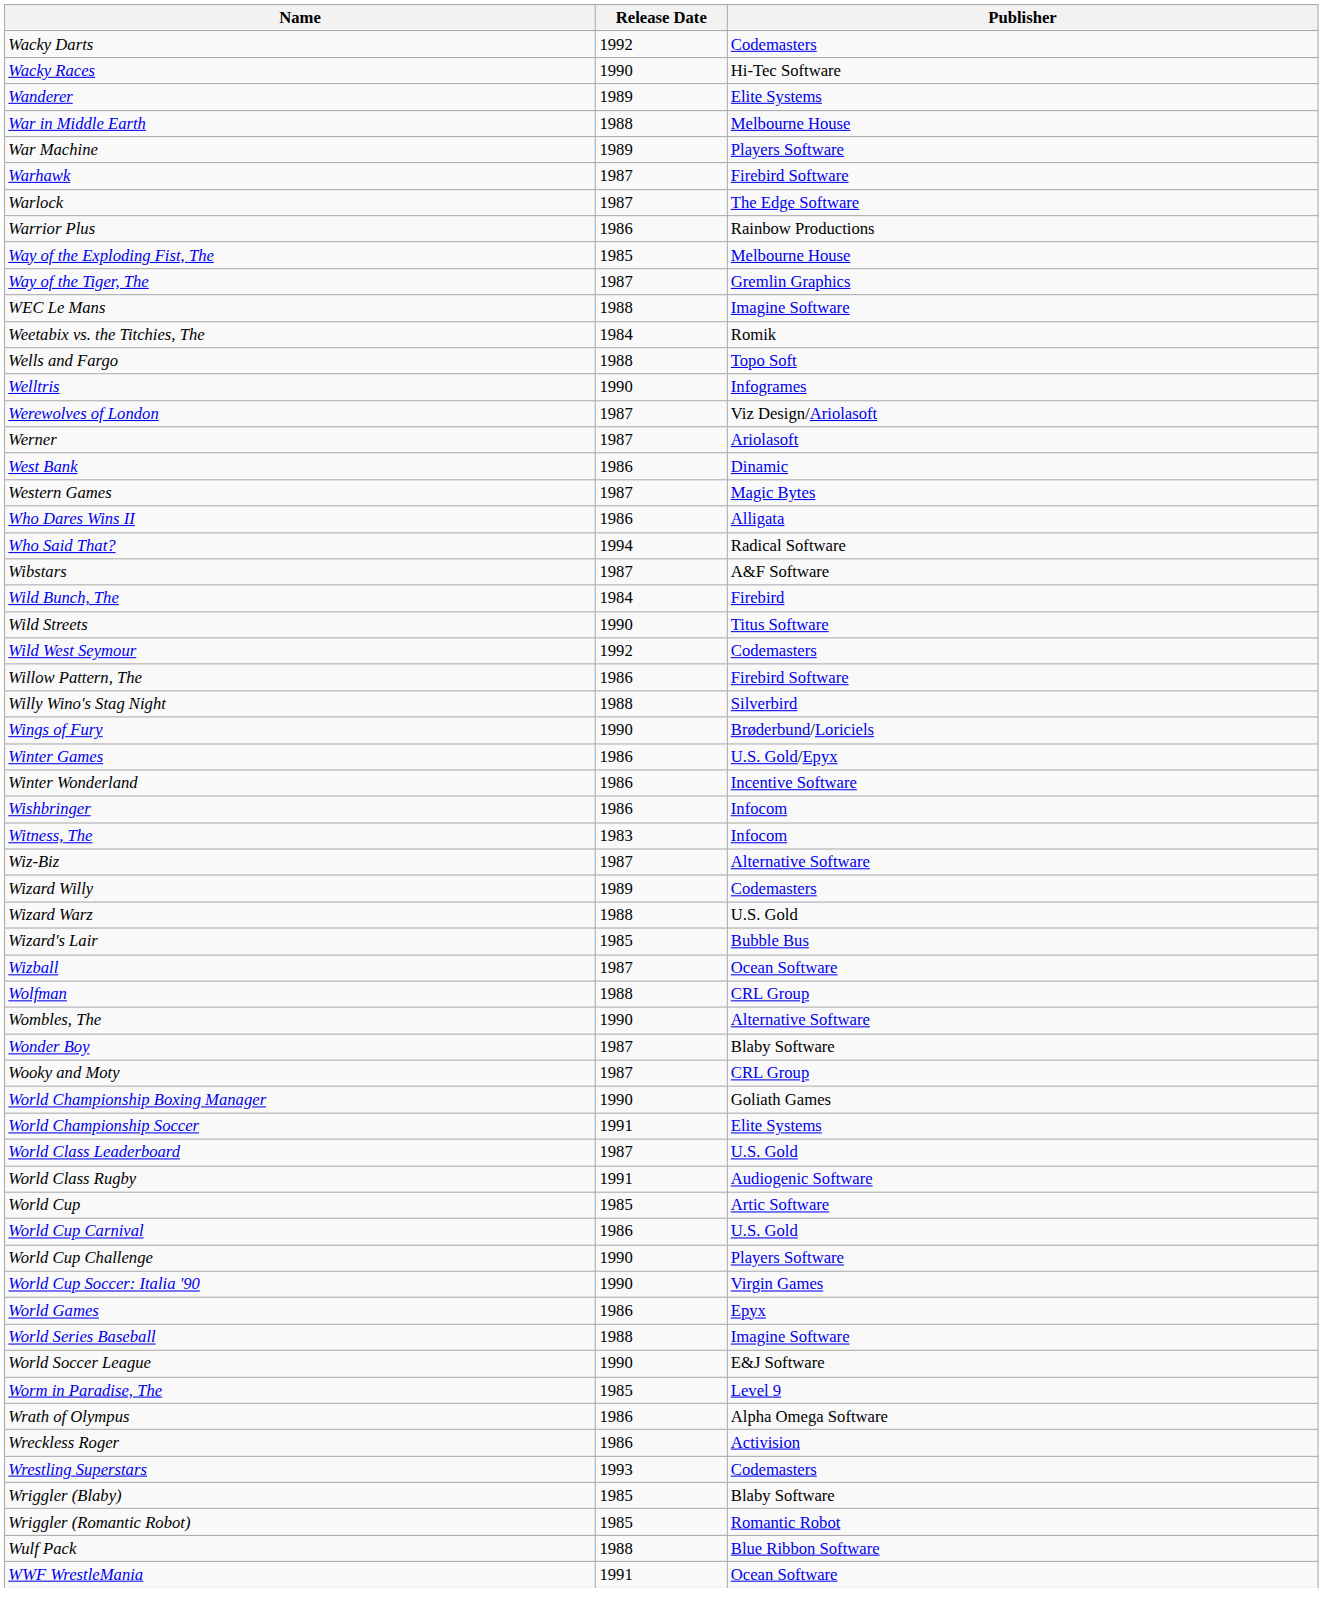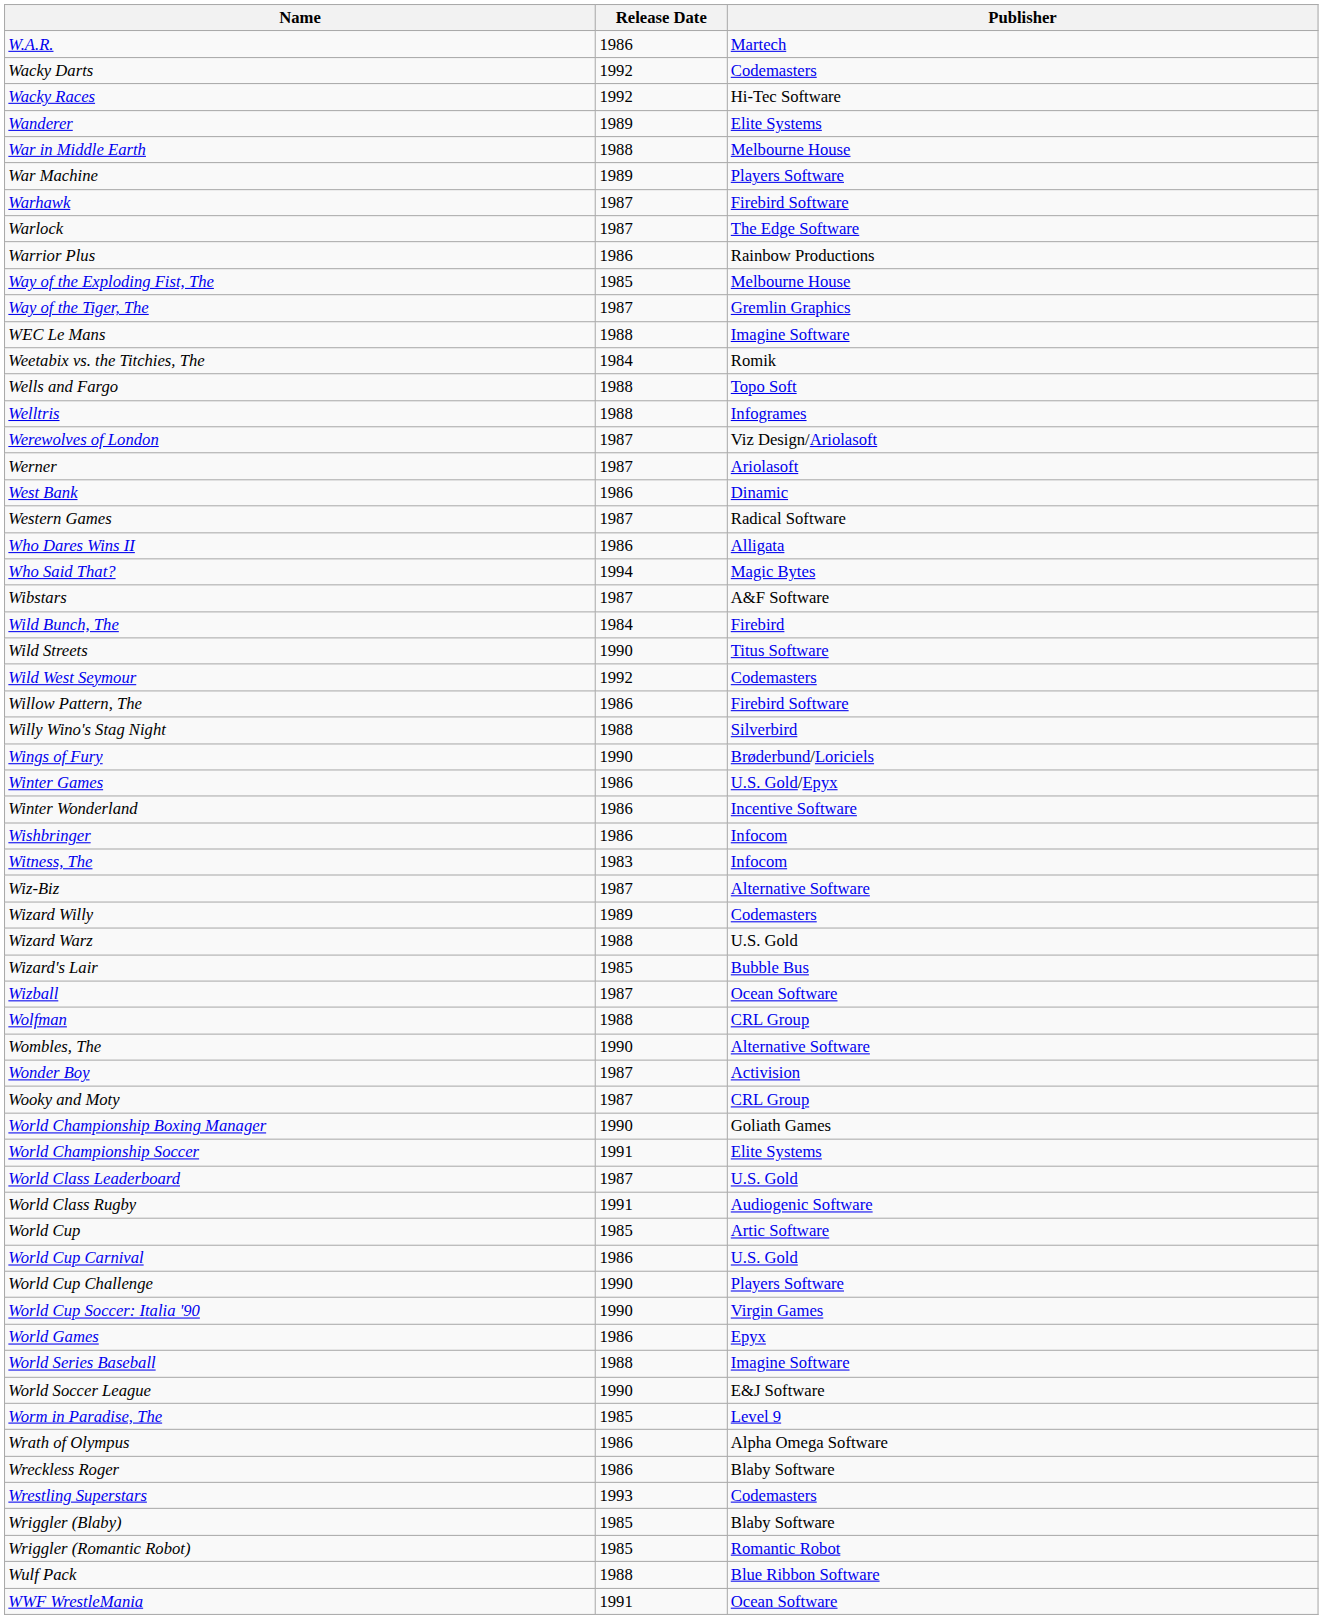 <table class="wikitable sortable" style="width:100%;">
 <tr>
 <th style="width:45%;">Name</th>
 <th style="width:10%;">Release Date</th>
 <th style="width:45%;">Publisher</th>
+</tr>
+<tr>
+<td><em><a href='#'>W.A.R.</a></em></td>
+<td>1986</td>
+<td><a href='#'>Martech</a></td>
 </tr>
 <tr>
 <td><em>Wacky Darts</em></td>
 <td>1992</td>
 <td><a href='#'>Codemasters</a></td>
 </tr>
 <tr>
 <td><em><a href='#'>Wacky Races</a></em></td>
-<td>1990</td>
+<td>1992</td>
 <td>Hi-Tec Software</td>
 </tr>
 <tr>
 <td><em><a href='#'>Wanderer</a></em></td>
 <td>1989</td>
 <td><a href='#'>Elite Systems</a></td>
 </tr>
 <tr>
 <td><em><a href='#'>War in Middle Earth</a></em></td>
 <td>1988</td>
 <td><a href='#'>Melbourne House</a></td>
 </tr>
 <tr>
 <td><em>War Machine</em></td>
 <td>1989</td>
 <td><a href='#'>Players Software</a></td>
 </tr>
 <tr>
 <td><em><a href='#'>Warhawk</a></em></td>
 <td>1987</td>
 <td><a href='#'>Firebird Software</a></td>
 </tr>
 <tr>
 <td><em>Warlock</em></td>
 <td>1987</td>
 <td><a href='#'>The Edge Software</a></td>
 </tr>
 <tr>
 <td><em>Warrior Plus</em></td>
 <td>1986</td>
 <td>Rainbow Productions</td>
 </tr>
 <tr>
 <td><em><a href='#'>Way of the Exploding Fist, The</a></em></td>
 <td>1985</td>
 <td><a href='#'>Melbourne House</a></td>
 </tr>
 <tr>
 <td><em><a href='#'>Way of the Tiger, The</a></em></td>
 <td>1987</td>
 <td><a href='#'>Gremlin Graphics</a></td>
 </tr>
 <tr>
 <td><em>WEC Le Mans</em></td>
 <td>1988</td>
 <td><a href='#'>Imagine Software</a></td>
 </tr>
 <tr>
 <td><em>Weetabix vs. the Titchies, The</em></td>
 <td>1984</td>
 <td>Romik</td>
 </tr>
 <tr>
 <td><em>Wells and Fargo</em></td>
 <td>1988</td>
 <td><a href='#'>Topo Soft</a></td>
 </tr>
 <tr>
 <td><em><a href='#'>Welltris</a></em></td>
-<td>1990</td>
+<td>1988</td>
 <td><a href='#'>Infogrames</a></td>
 </tr>
 <tr>
 <td><em><a href='#'>Werewolves of London</a></em></td>
 <td>1987</td>
 <td>Viz Design/<a href='#'>Ariolasoft</a></td>
 </tr>
 <tr>
 <td><em>Werner</em></td>
 <td>1987</td>
 <td><a href='#'>Ariolasoft</a></td>
 </tr>
 <tr>
 <td><em><a href='#'>West Bank</a></em></td>
 <td>1986</td>
 <td><a href='#'>Dinamic</a></td>
 </tr>
 <tr>
 <td><em>Western Games</em></td>
 <td>1987</td>
-<td><a href='#'>Magic Bytes</a></td>
+<td>Radical Software</td>
 </tr>
 <tr>
 <td><em><a href='#'>Who Dares Wins II</a></em></td>
 <td>1986</td>
 <td><a href='#'>Alligata</a></td>
 </tr>
 <tr>
 <td><em><a href='#'>Who Said That?</a></em></td>
 <td>1994</td>
-<td>Radical Software</td>
+<td><a href='#'>Magic Bytes</a></td>
 </tr>
 <tr>
 <td><em>Wibstars</em></td>
 <td>1987</td>
 <td>A&F Software</td>
 </tr>
 <tr>
 <td><em><a href='#'>Wild Bunch, The</a></em></td>
 <td>1984</td>
 <td><a href='#'>Firebird</a></td>
 </tr>
 <tr>
 <td><em>Wild Streets</em></td>
 <td>1990</td>
 <td><a href='#'>Titus Software</a></td>
 </tr>
 <tr>
 <td><em><a href='#'>Wild West Seymour</a></em></td>
 <td>1992</td>
 <td><a href='#'>Codemasters</a></td>
 </tr>
 <tr>
 <td><em>Willow Pattern, The</em></td>
 <td>1986</td>
 <td><a href='#'>Firebird Software</a></td>
 </tr>
 <tr>
 <td><em>Willy Wino's Stag Night</em></td>
 <td>1988</td>
 <td><a href='#'>Silverbird</a></td>
 </tr>
 <tr>
 <td><em><a href='#'>Wings of Fury</a></em></td>
 <td>1990</td>
 <td><a href='#'>Brøderbund</a>/<a href='#'>Loriciels</a></td>
 </tr>
 <tr>
 <td><em><a href='#'>Winter Games</a></em></td>
 <td>1986</td>
 <td><a href='#'>U.S. Gold</a>/<a href='#'>Epyx</a></td>
 </tr>
 <tr>
 <td><em>Winter Wonderland</em></td>
 <td>1986</td>
 <td><a href='#'>Incentive Software</a></td>
 </tr>
 <tr>
 <td><em><a href='#'>Wishbringer</a></em></td>
 <td>1986</td>
 <td><a href='#'>Infocom</a></td>
 </tr>
 <tr>
 <td><em><a href='#'>Witness, The</a></em></td>
 <td>1983</td>
 <td><a href='#'>Infocom</a></td>
 </tr>
 <tr>
 <td><em>Wiz-Biz</em></td>
 <td>1987</td>
 <td><a href='#'>Alternative Software</a></td>
 </tr>
 <tr>
 <td><em>Wizard Willy</em></td>
 <td>1989</td>
 <td><a href='#'>Codemasters</a></td>
 </tr>
 <tr>
 <td><em>Wizard Warz</em></td>
 <td>1988</td>
 <td>U.S. Gold</td>
 </tr>
 <tr>
 <td><em>Wizard's Lair</em></td>
 <td>1985</td>
 <td><a href='#'>Bubble Bus</a></td>
 </tr>
 <tr>
 <td><em><a href='#'>Wizball</a></em></td>
 <td>1987</td>
 <td><a href='#'>Ocean Software</a></td>
 </tr>
 <tr>
 <td><em><a href='#'>Wolfman</a></em></td>
 <td>1988</td>
 <td><a href='#'>CRL Group</a></td>
 </tr>
 <tr>
 <td><em>Wombles, The</em></td>
 <td>1990</td>
 <td><a href='#'>Alternative Software</a></td>
 </tr>
 <tr>
 <td><em><a href='#'>Wonder Boy</a></em></td>
 <td>1987</td>
-<td>Blaby Software</td>
+<td><a href='#'>Activision</a></td>
 </tr>
 <tr>
 <td><em>Wooky and Moty</em></td>
 <td>1987</td>
 <td><a href='#'>CRL Group</a></td>
 </tr>
 <tr>
 <td><em><a href='#'>World Championship Boxing Manager</a></em></td>
 <td>1990</td>
 <td>Goliath Games</td>
 </tr>
 <tr>
 <td><em><a href='#'>World Championship Soccer</a></em></td>
 <td>1991</td>
 <td><a href='#'>Elite Systems</a></td>
 </tr>
 <tr>
 <td><em><a href='#'>World Class Leaderboard</a></em></td>
 <td>1987</td>
 <td><a href='#'>U.S. Gold</a></td>
 </tr>
 <tr>
 <td><em>World Class Rugby</em></td>
 <td>1991</td>
 <td><a href='#'>Audiogenic Software</a></td>
 </tr>
 <tr>
 <td><em>World Cup</em></td>
 <td>1985</td>
 <td><a href='#'>Artic Software</a></td>
 </tr>
 <tr>
 <td><em><a href='#'>World Cup Carnival</a></em></td>
 <td>1986</td>
 <td><a href='#'>U.S. Gold</a></td>
 </tr>
 <tr>
 <td><em>World Cup Challenge</em></td>
 <td>1990</td>
 <td><a href='#'>Players Software</a></td>
 </tr>
 <tr>
 <td><em><a href='#'>World Cup Soccer: Italia '90</a></em></td>
 <td>1990</td>
 <td><a href='#'>Virgin Games</a></td>
 </tr>
 <tr>
 <td><em><a href='#'>World Games</a></em></td>
 <td>1986</td>
 <td><a href='#'>Epyx</a></td>
 </tr>
 <tr>
 <td><em><a href='#'>World Series Baseball</a></em></td>
 <td>1988</td>
 <td><a href='#'>Imagine Software</a></td>
 </tr>
 <tr>
 <td><em>World Soccer League</em></td>
 <td>1990</td>
 <td>E&J Software</td>
 </tr>
 <tr>
 <td><em><a href='#'>Worm in Paradise, The</a></em></td>
 <td>1985</td>
 <td><a href='#'>Level 9</a></td>
 </tr>
 <tr>
 <td><em>Wrath of Olympus</em></td>
 <td>1986</td>
 <td>Alpha Omega Software</td>
 </tr>
 <tr>
 <td><em>Wreckless Roger</em></td>
 <td>1986</td>
-<td><a href='#'>Activision</a></td>
+<td>Blaby Software</td>
 </tr>
 <tr>
 <td><em><a href='#'>Wrestling Superstars</a></em></td>
 <td>1993</td>
 <td><a href='#'>Codemasters</a></td>
 </tr>
 <tr>
 <td><em>Wriggler (Blaby)</em></td>
 <td>1985</td>
 <td>Blaby Software</td>
 </tr>
 <tr>
 <td><em>Wriggler (Romantic Robot)</em></td>
 <td>1985</td>
 <td><a href='#'>Romantic Robot</a></td>
 </tr>
 <tr>
 <td><em>Wulf Pack</em></td>
 <td>1988</td>
 <td><a href='#'>Blue Ribbon Software</a></td>
 </tr>
 <tr>
 <td><em><a href='#'>WWF WrestleMania</a></em></td>
 <td>1991</td>
 <td><a href='#'>Ocean Software</a></td>
 </tr>
 </table>
